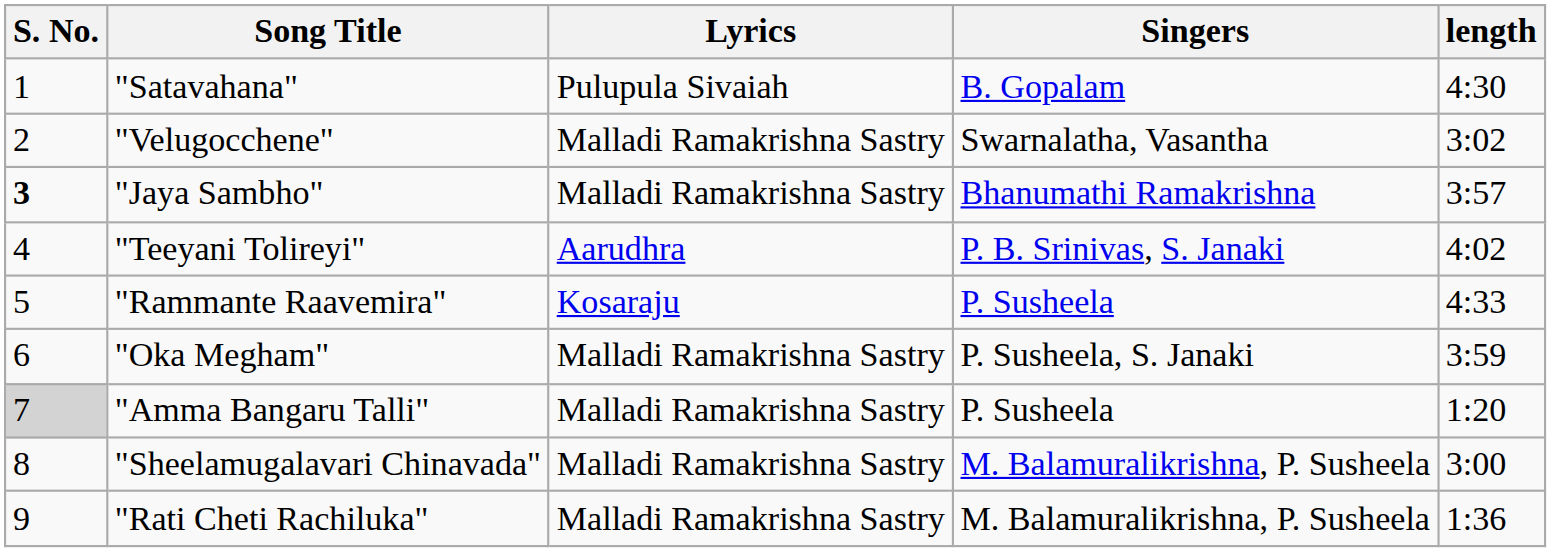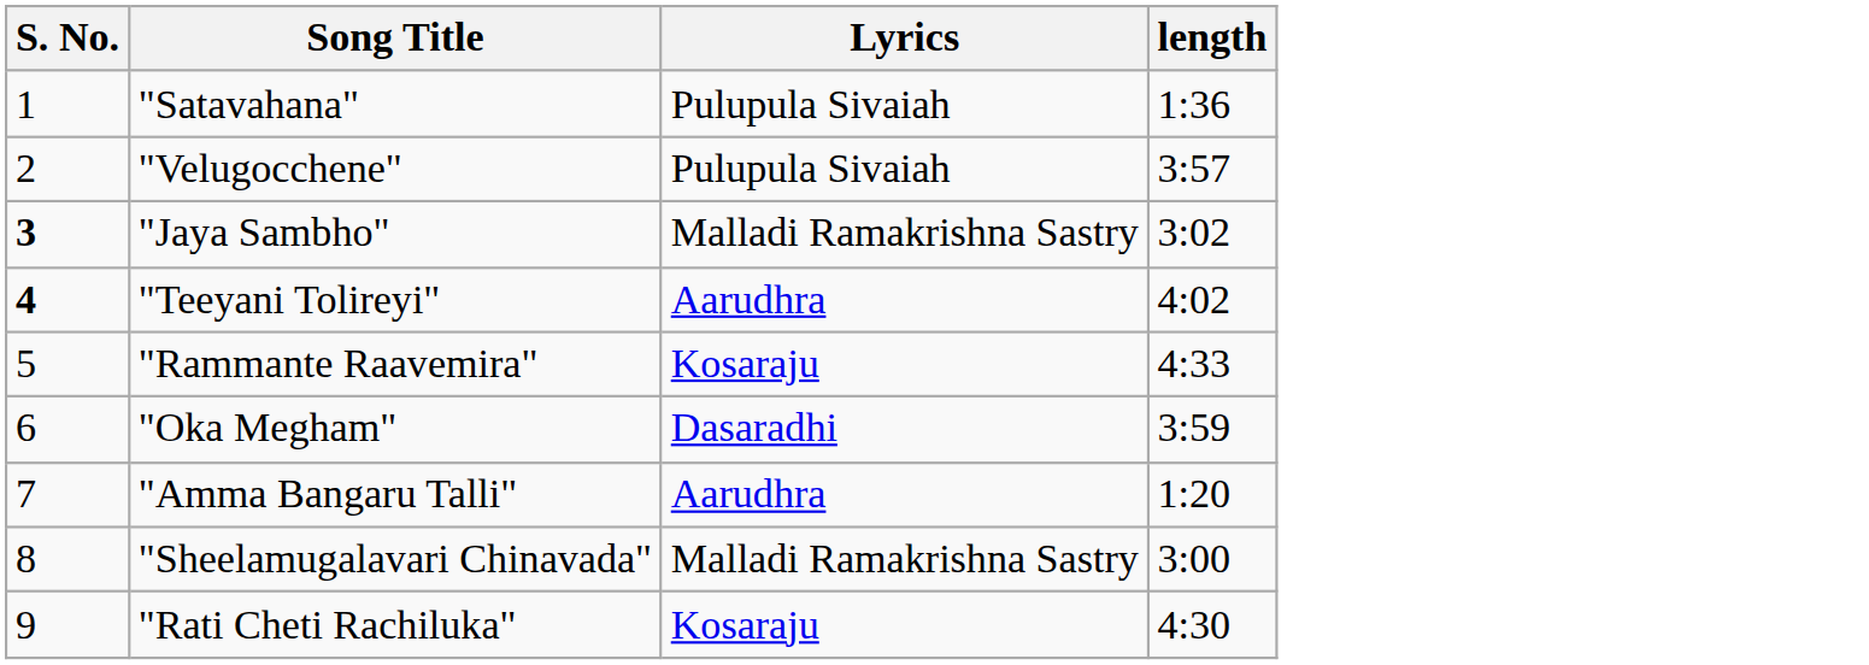 <table class="wikitable">
 <tr>
 <th>S. No.</th>
 <th>Song Title</th>
 <th>Lyrics</th>
-<th>Singers</th>
 <th>length</th>
 </tr>
 <tr>
 <td>1</td>
 <td>"Satavahana"</td>
 <td>Pulupula Sivaiah</td>
-<td><a href='#'>B. Gopalam</a></td>
-<td>4:30</td>
+<td>1:36</td>
 </tr>
 <tr>
 <td>2</td>
 <td>"Velugocchene"</td>
-<td>Malladi Ramakrishna Sastry</td>
-<td>Swarnalatha, Vasantha</td>
-<td>3:02</td>
+<td>Pulupula Sivaiah</td>
+<td>3:57</td>
 </tr>
 <tr>
 <td><strong>3</strong></td>
 <td>"Jaya Sambho"</td>
 <td>Malladi Ramakrishna Sastry</td>
-<td><a href='#'>Bhanumathi Ramakrishna</a></td>
-<td>3:57</td>
+<td>3:02</td>
 </tr>
 <tr>
-<td>4</td>
+<td><strong>4</strong></td>
 <td>"Teeyani Tolireyi"</td>
 <td><a href='#'>Aarudhra</a></td>
-<td><a href='#'>P. B. Srinivas</a>, <a href='#'>S. Janaki</a></td>
 <td>4:02</td>
 </tr>
 <tr>
 <td>5</td>
 <td>"Rammante Raavemira"</td>
 <td><a href='#'>Kosaraju</a></td>
-<td><a href='#'>P. Susheela</a></td>
 <td>4:33</td>
 </tr>
 <tr>
 <td>6</td>
 <td>"Oka Megham"</td>
-<td>Malladi Ramakrishna Sastry</td>
-<td>P. Susheela, S. Janaki</td>
+<td><a href='#'>Dasaradhi</a></td>
 <td>3:59</td>
 </tr>
 <tr>
-<td style="background: lightgrey;">7</td>
+<td>7</td>
 <td>"Amma Bangaru Talli"</td>
-<td>Malladi Ramakrishna Sastry</td>
-<td>P. Susheela</td>
+<td><a href='#'>Aarudhra</a></td>
 <td>1:20</td>
 </tr>
 <tr>
 <td>8</td>
 <td>"Sheelamugalavari Chinavada"</td>
 <td>Malladi Ramakrishna Sastry</td>
-<td><a href='#'>M. Balamuralikrishna</a>, P. Susheela</td>
 <td>3:00</td>
 </tr>
 <tr>
 <td>9</td>
 <td>"Rati Cheti Rachiluka"</td>
-<td>Malladi Ramakrishna Sastry</td>
-<td>M. Balamuralikrishna, P. Susheela</td>
-<td>1:36</td>
+<td><a href='#'>Kosaraju</a></td>
+<td>4:30</td>
 </tr>
 </table>
